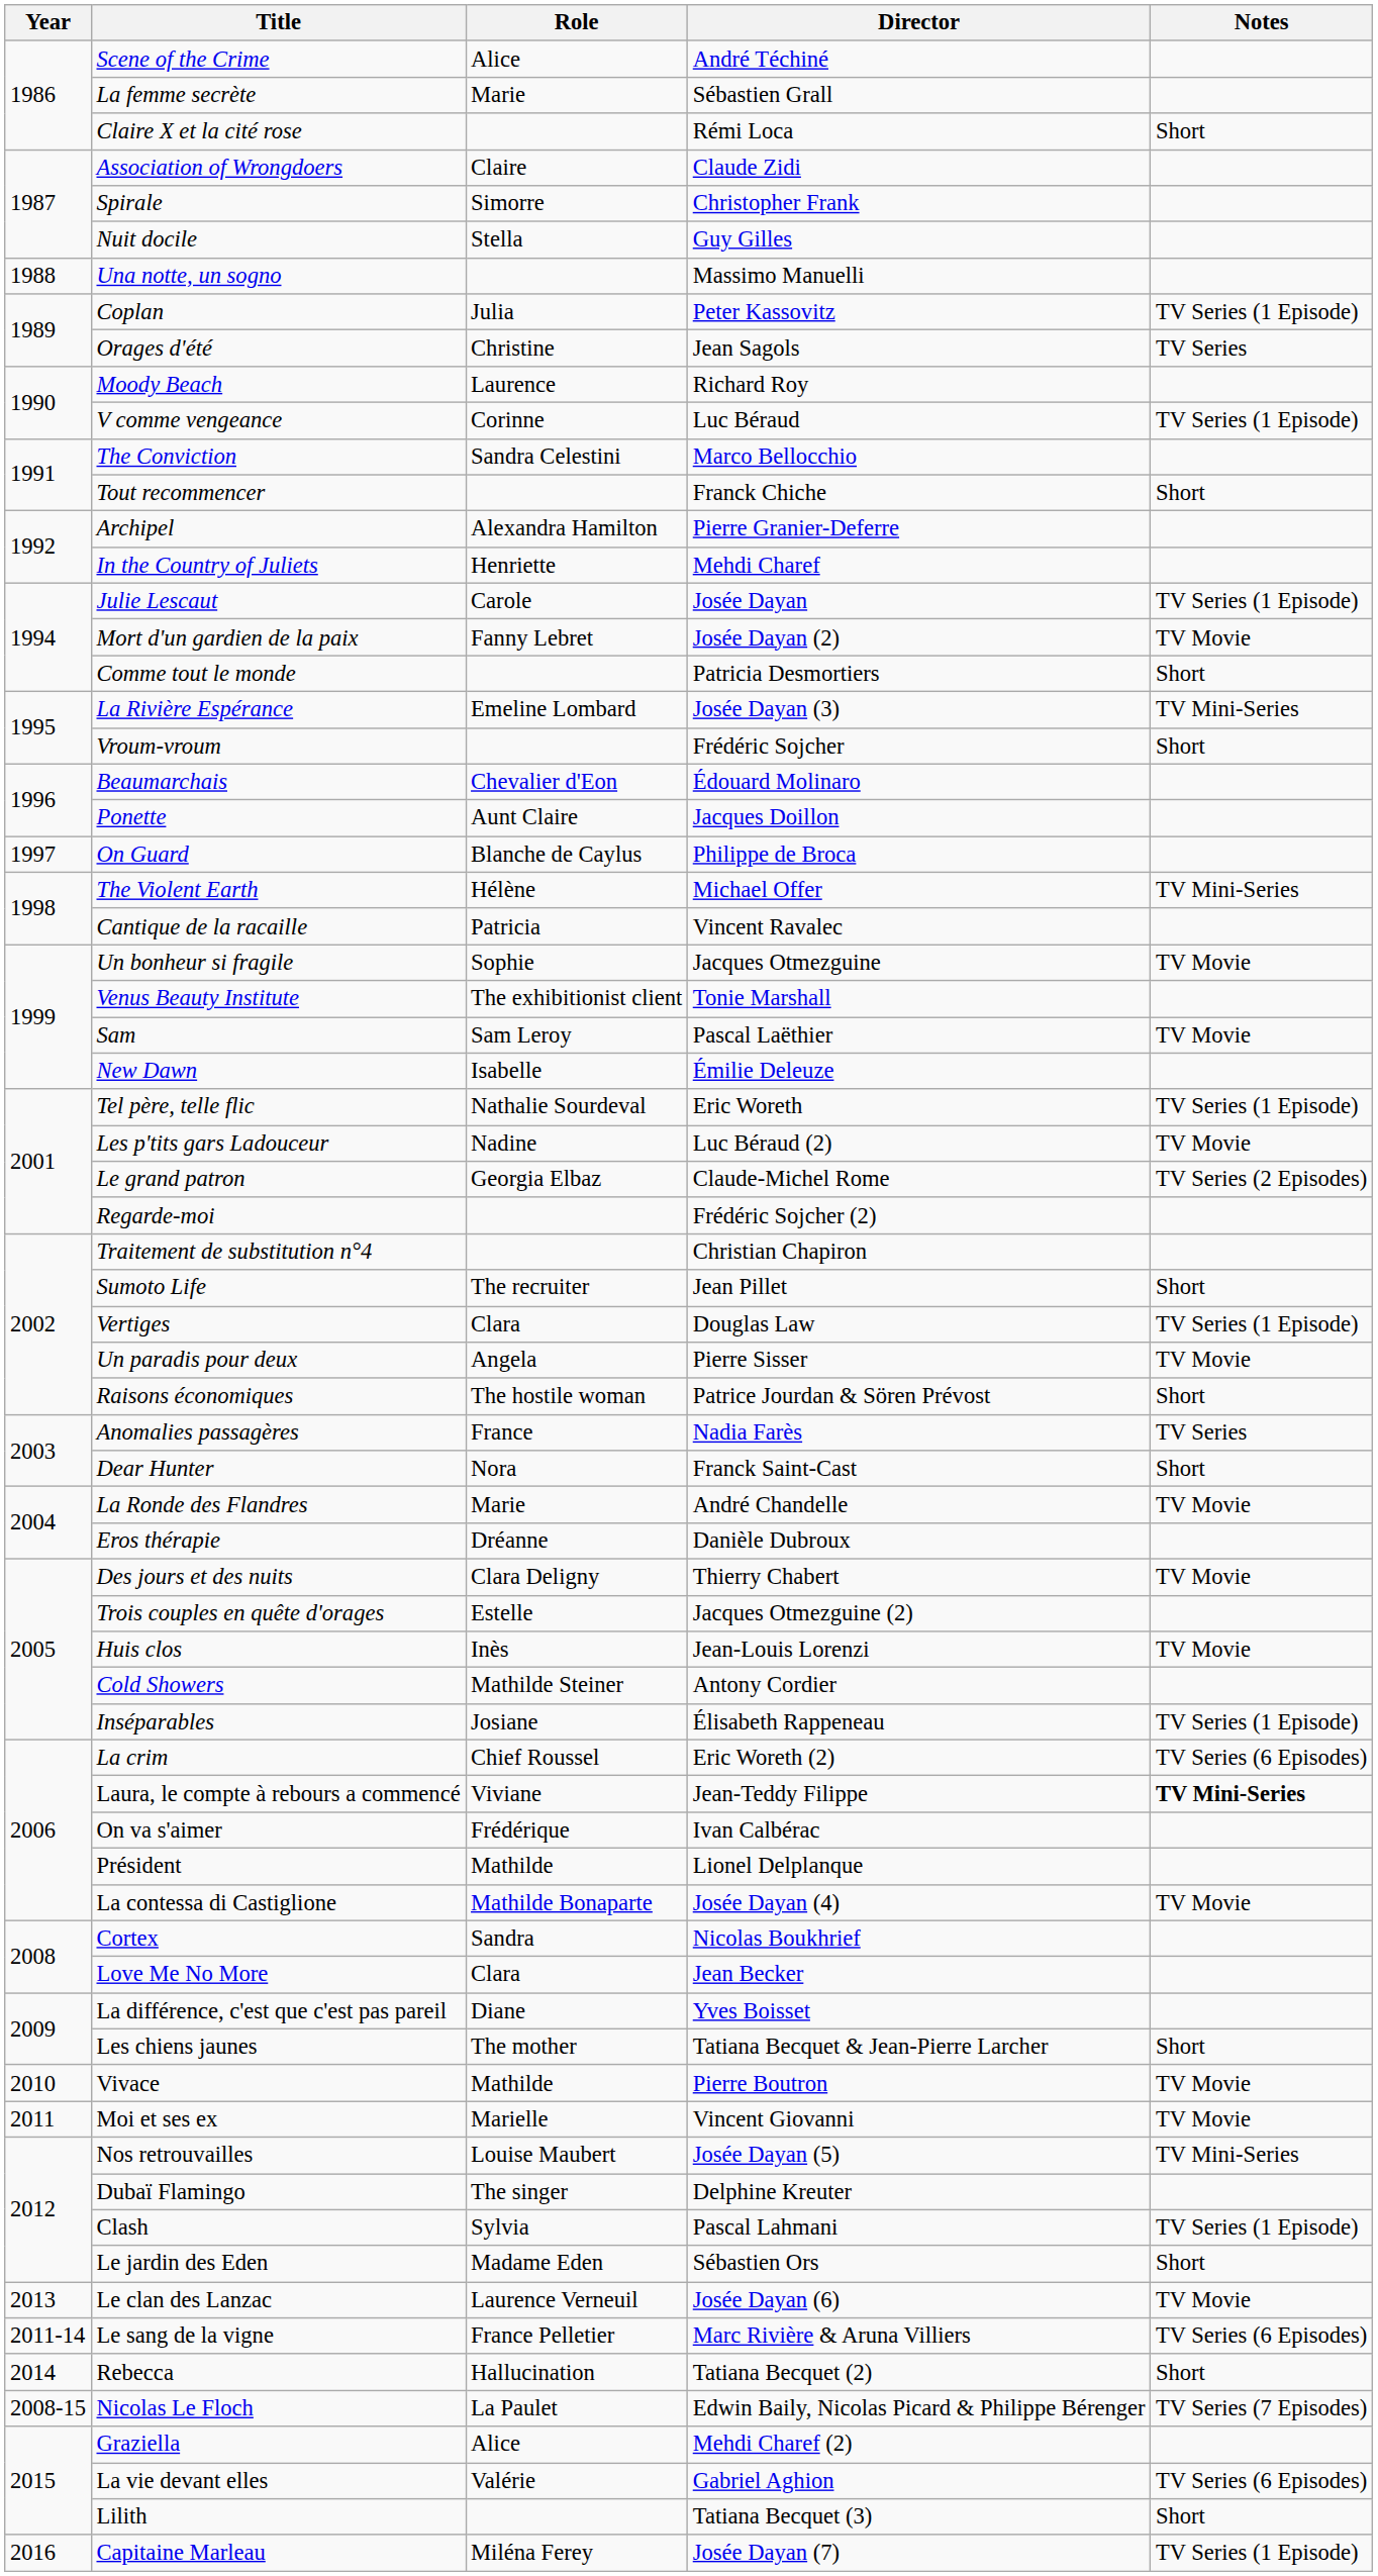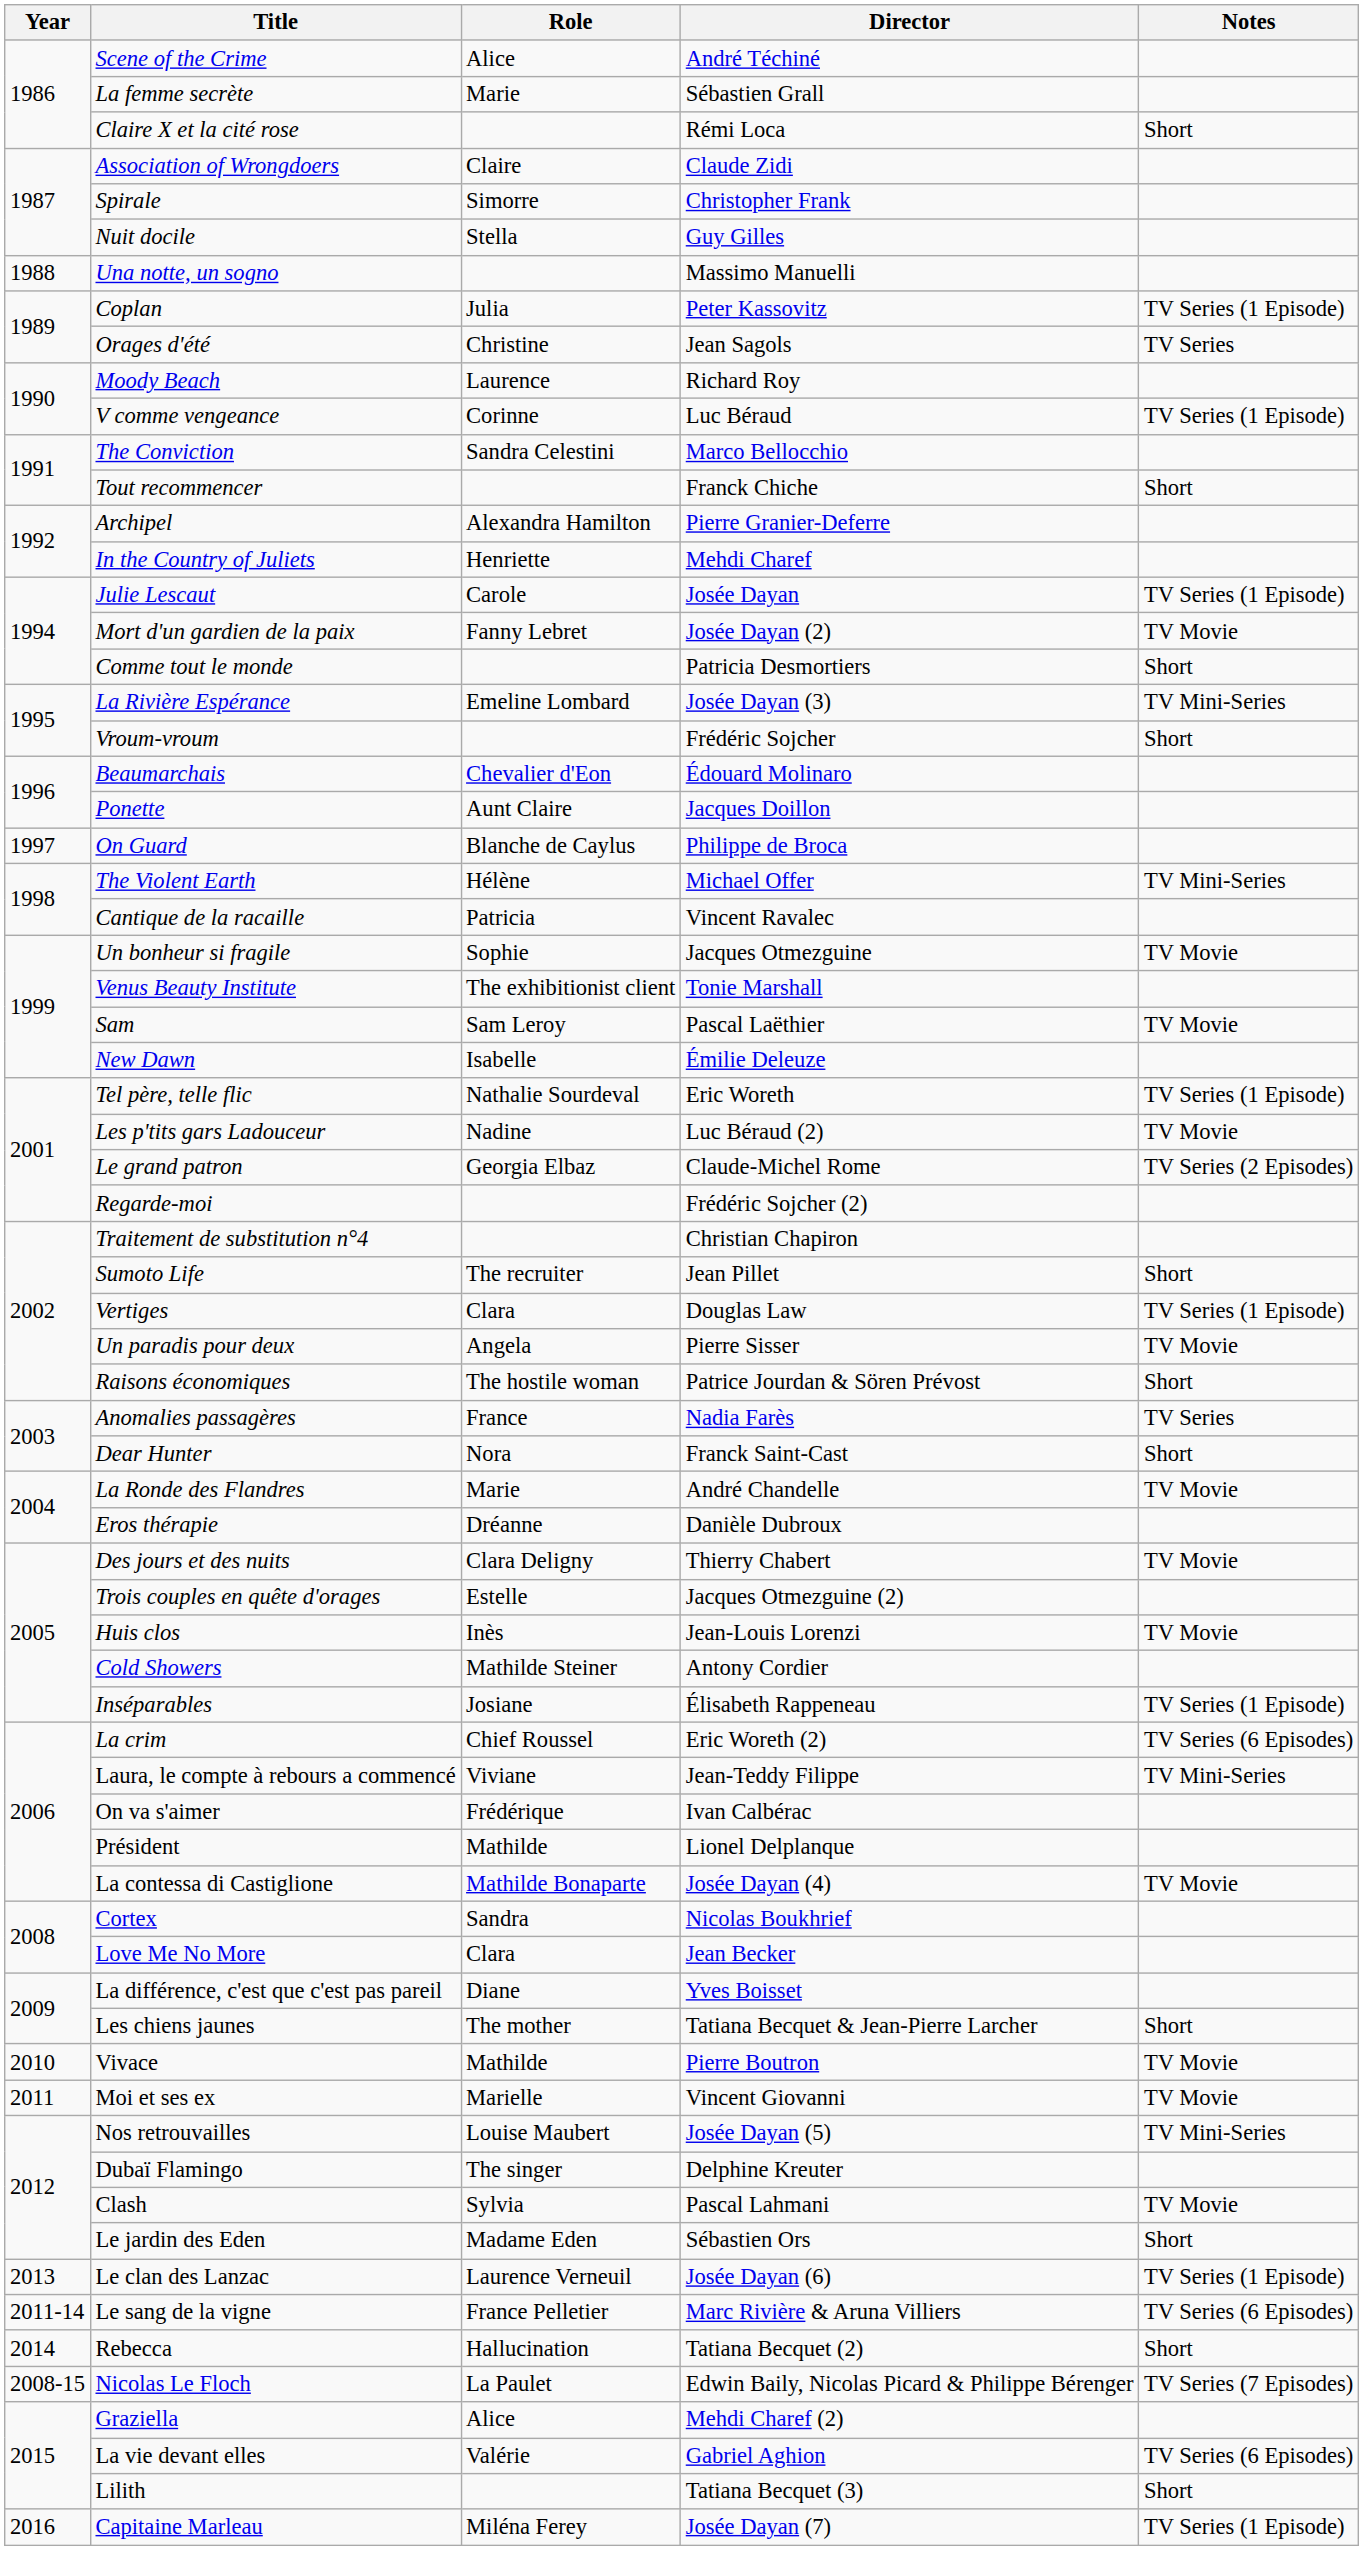 <table class="wikitable sortable">
 <tr>
 <th>Year</th>
 <th>Title</th>
 <th>Role</th>
 <th>Director</th>
 <th class="unsortable">Notes</th>
 </tr>
 <tr>
 <td rowspan=3>1986</td>
 <td><em><a href='#'>Scene of the Crime</a></em></td>
 <td>Alice</td>
 <td><a href='#'>André Téchiné</a></td>
 <td></td>
 </tr>
 <tr>
 <td><em>La femme secrète</em></td>
 <td>Marie</td>
 <td>Sébastien Grall</td>
 <td></td>
 </tr>
 <tr>
 <td><em>Claire X et la cité rose</em></td>
 <td></td>
 <td>Rémi Loca</td>
 <td>Short</td>
 </tr>
 <tr>
 <td rowspan=3>1987</td>
 <td><em><a href='#'>Association of Wrongdoers</a></em></td>
 <td>Claire</td>
 <td><a href='#'>Claude Zidi</a></td>
 <td></td>
 </tr>
 <tr>
 <td><em>Spirale</em></td>
 <td>Simorre</td>
 <td><a href='#'>Christopher Frank</a></td>
 <td></td>
 </tr>
 <tr>
 <td><em>Nuit docile</em></td>
 <td>Stella</td>
 <td><a href='#'>Guy Gilles</a></td>
 <td></td>
 </tr>
 <tr>
 <td rowspan=1>1988</td>
 <td><em><a href='#'>Una notte, un sogno</a></em></td>
 <td></td>
 <td>Massimo Manuelli</td>
 <td></td>
 </tr>
 <tr>
 <td rowspan=2>1989</td>
 <td><em>Coplan</em></td>
 <td>Julia</td>
 <td><a href='#'>Peter Kassovitz</a></td>
 <td>TV Series (1 Episode)</td>
 </tr>
 <tr>
 <td><em>Orages d'été</em></td>
 <td>Christine</td>
 <td>Jean Sagols</td>
 <td>TV Series</td>
 </tr>
 <tr>
 <td rowspan=2>1990</td>
 <td><em><a href='#'>Moody Beach</a></em></td>
 <td>Laurence</td>
 <td>Richard Roy</td>
 <td></td>
 </tr>
 <tr>
 <td><em>V comme vengeance</em></td>
 <td>Corinne</td>
 <td>Luc Béraud</td>
 <td>TV Series (1 Episode)</td>
 </tr>
 <tr>
 <td rowspan=2>1991</td>
 <td><em><a href='#'>The Conviction</a></em></td>
 <td>Sandra Celestini</td>
 <td><a href='#'>Marco Bellocchio</a></td>
 <td></td>
 </tr>
 <tr>
 <td><em>Tout recommencer</em></td>
 <td></td>
 <td>Franck Chiche</td>
 <td>Short</td>
 </tr>
 <tr>
 <td rowspan=2>1992</td>
 <td><em>Archipel</em></td>
 <td>Alexandra Hamilton</td>
 <td><a href='#'>Pierre Granier-Deferre</a></td>
 <td></td>
 </tr>
 <tr>
 <td><em><a href='#'>In the Country of Juliets</a></em></td>
 <td>Henriette</td>
 <td><a href='#'>Mehdi Charef</a></td>
 <td></td>
 </tr>
 <tr>
 <td rowspan=3>1994</td>
 <td><em><a href='#'>Julie Lescaut</a></em></td>
 <td>Carole</td>
 <td><a href='#'>Josée Dayan</a></td>
 <td>TV Series (1 Episode)</td>
 </tr>
 <tr>
 <td><em>Mort d'un gardien de la paix</em></td>
 <td>Fanny Lebret</td>
 <td><a href='#'>Josée Dayan</a> (2)</td>
 <td>TV Movie</td>
 </tr>
 <tr>
 <td><em>Comme tout le monde</em></td>
 <td></td>
 <td>Patricia Desmortiers</td>
 <td>Short</td>
 </tr>
 <tr>
 <td rowspan=2>1995</td>
 <td><em><a href='#'>La Rivière Espérance</a></em></td>
 <td>Emeline Lombard</td>
 <td><a href='#'>Josée Dayan</a> (3)</td>
 <td>TV Mini-Series</td>
 </tr>
 <tr>
 <td><em>Vroum-vroum</em></td>
 <td></td>
 <td>Frédéric Sojcher</td>
 <td>Short</td>
 </tr>
 <tr>
 <td rowspan=2>1996</td>
 <td><em><a href='#'>Beaumarchais</a></em></td>
 <td><a href='#'>Chevalier d'Eon</a></td>
 <td><a href='#'>Édouard Molinaro</a></td>
 <td></td>
 </tr>
 <tr>
 <td><em><a href='#'>Ponette</a></em></td>
 <td>Aunt Claire</td>
 <td><a href='#'>Jacques Doillon</a></td>
 <td></td>
 </tr>
 <tr>
 <td rowspan=1>1997</td>
 <td><em><a href='#'>On Guard</a></em></td>
 <td>Blanche de Caylus</td>
 <td><a href='#'>Philippe de Broca</a></td>
 <td></td>
 </tr>
 <tr>
 <td rowspan=2>1998</td>
 <td><em><a href='#'>The Violent Earth</a></em></td>
 <td>Hélène</td>
 <td><a href='#'>Michael Offer</a></td>
 <td>TV Mini-Series</td>
 </tr>
 <tr>
 <td><em>Cantique de la racaille</em></td>
 <td>Patricia</td>
 <td>Vincent Ravalec</td>
 <td></td>
 </tr>
 <tr>
 <td rowspan=4>1999</td>
 <td><em>Un bonheur si fragile</em></td>
 <td>Sophie</td>
 <td>Jacques Otmezguine</td>
 <td>TV Movie</td>
 </tr>
 <tr>
 <td><em><a href='#'>Venus Beauty Institute</a></em></td>
 <td>The exhibitionist client</td>
 <td><a href='#'>Tonie Marshall</a></td>
 <td></td>
 </tr>
 <tr>
 <td><em>Sam</em></td>
 <td>Sam Leroy</td>
 <td>Pascal Laëthier</td>
 <td>TV Movie</td>
 </tr>
 <tr>
 <td><em><a href='#'>New Dawn</a></em></td>
 <td>Isabelle</td>
 <td><a href='#'>Émilie Deleuze</a></td>
 <td></td>
 </tr>
 <tr>
 <td rowspan=4>2001</td>
 <td><em>Tel père, telle flic</em></td>
 <td>Nathalie Sourdeval</td>
 <td>Eric Woreth</td>
 <td>TV Series (1 Episode)</td>
 </tr>
 <tr>
 <td><em>Les p'tits gars Ladouceur</em></td>
 <td>Nadine</td>
 <td>Luc Béraud (2)</td>
 <td>TV Movie</td>
 </tr>
 <tr>
 <td><em>Le grand patron</em></td>
 <td>Georgia Elbaz</td>
 <td>Claude-Michel Rome</td>
 <td>TV Series (2 Episodes)</td>
 </tr>
 <tr>
 <td><em>Regarde-moi</em></td>
 <td></td>
 <td>Frédéric Sojcher (2)</td>
 <td></td>
 </tr>
 <tr>
 <td rowspan=5>2002</td>
 <td><em>Traitement de substitution n°4</em></td>
 <td></td>
 <td>Christian Chapiron</td>
 <td></td>
 </tr>
 <tr>
 <td><em>Sumoto Life</em></td>
 <td>The recruiter</td>
 <td>Jean Pillet</td>
 <td>Short</td>
 </tr>
 <tr>
 <td><em>Vertiges</em></td>
 <td>Clara</td>
 <td>Douglas Law</td>
 <td>TV Series (1 Episode)</td>
 </tr>
 <tr>
 <td><em>Un paradis pour deux</em></td>
 <td>Angela</td>
 <td>Pierre Sisser</td>
 <td>TV Movie</td>
 </tr>
 <tr>
 <td><em>Raisons économiques</em></td>
 <td>The hostile woman</td>
 <td>Patrice Jourdan & Sören Prévost</td>
 <td>Short</td>
 </tr>
 <tr>
 <td rowspan=2>2003</td>
 <td><em>Anomalies passagères</em></td>
 <td>France</td>
 <td><a href='#'>Nadia Farès</a></td>
 <td>TV Series</td>
 </tr>
 <tr>
 <td><em>Dear Hunter</em></td>
 <td>Nora</td>
 <td>Franck Saint-Cast</td>
 <td>Short</td>
 </tr>
 <tr>
 <td rowspan=2>2004</td>
 <td><em>La Ronde des Flandres</em></td>
 <td>Marie</td>
 <td>André Chandelle</td>
 <td>TV Movie</td>
 </tr>
 <tr>
 <td><em>Eros thérapie</em></td>
 <td>Dréanne</td>
 <td>Danièle Dubroux</td>
 <td></td>
 </tr>
 <tr>
 <td rowspan=5>2005</td>
 <td><em>Des jours et des nuits</em></td>
 <td>Clara Deligny</td>
 <td>Thierry Chabert</td>
 <td>TV Movie</td>
 </tr>
 <tr>
 <td><em>Trois couples en quête d'orages</em></td>
 <td>Estelle</td>
 <td>Jacques Otmezguine (2)</td>
 <td></td>
 </tr>
 <tr>
 <td><em>Huis clos</em></td>
 <td>Inès</td>
 <td>Jean-Louis Lorenzi</td>
 <td>TV Movie</td>
 </tr>
 <tr>
 <td><em><a href='#'>Cold Showers</a></em></td>
 <td>Mathilde Steiner</td>
 <td>Antony Cordier</td>
 <td></td>
 </tr>
 <tr>
 <td><em>Inséparables</em></td>
 <td>Josiane</td>
 <td>Élisabeth Rappeneau</td>
 <td>TV Series (1 Episode)</td>
 </tr>
 <tr>
 <td rowspan=5>2006</td>
 <td><em>La crim<strong></td>
 <td>Chief Roussel</td>
 <td>Eric Woreth (2)</td>
 <td>TV Series (6 Episodes)</td>
 </tr>
 <tr>
 <td></em>Laura, le compte à rebours a commencé<em></td>
 <td>Viviane</td>
 <td>Jean-Teddy Filippe</td>
-<td><strong>TV Mini-Series</strong></td>
+<td>TV Mini-Series</td>
 </tr>
 <tr>
 <td></em>On va s'aimer<em></td>
 <td>Frédérique</td>
 <td>Ivan Calbérac</td>
 <td></td>
 </tr>
 <tr>
 <td></em>Président<em></td>
 <td>Mathilde</td>
 <td>Lionel Delplanque</td>
 <td></td>
 </tr>
 <tr>
 <td></em>La contessa di Castiglione<em></td>
 <td><a href='#'>Mathilde Bonaparte</a></td>
 <td><a href='#'>Josée Dayan</a> (4)</td>
 <td>TV Movie</td>
 </tr>
 <tr>
 <td rowspan=2>2008</td>
 <td></em><a href='#'>Cortex</a><em></td>
 <td>Sandra</td>
 <td><a href='#'>Nicolas Boukhrief</a></td>
 <td></td>
 </tr>
 <tr>
 <td></em><a href='#'>Love Me No More</a><em></td>
 <td>Clara</td>
 <td><a href='#'>Jean Becker</a></td>
 <td></td>
 </tr>
 <tr>
 <td rowspan=2>2009</td>
 <td></em>La différence, c'est que c'est pas pareil<em></td>
 <td>Diane</td>
 <td><a href='#'>Yves Boisset</a></td>
 <td></td>
 </tr>
 <tr>
 <td></em>Les chiens jaunes<em></td>
 <td>The mother</td>
 <td>Tatiana Becquet & Jean-Pierre Larcher</td>
 <td>Short</td>
 </tr>
 <tr>
 <td rowspan=1>2010</td>
 <td></em>Vivace<em></td>
 <td>Mathilde</td>
 <td><a href='#'>Pierre Boutron</a></td>
 <td>TV Movie</td>
 </tr>
 <tr>
 <td rowspan=1>2011</td>
 <td></em>Moi et ses ex<em></td>
 <td>Marielle</td>
 <td>Vincent Giovanni</td>
 <td>TV Movie</td>
 </tr>
 <tr>
 <td rowspan=4>2012</td>
 <td></em>Nos retrouvailles<em></td>
 <td>Louise Maubert</td>
 <td><a href='#'>Josée Dayan</a> (5)</td>
 <td>TV Mini-Series</td>
 </tr>
 <tr>
 <td></em>Dubaï Flamingo<em></td>
 <td>The singer</td>
 <td>Delphine Kreuter</td>
 <td></td>
 </tr>
 <tr>
 <td></em>Clash<em></td>
 <td>Sylvia</td>
 <td>Pascal Lahmani</td>
-<td>TV Series (1 Episode)</td>
+<td>TV Movie</td>
 </tr>
 <tr>
 <td></em>Le jardin des Eden<em></td>
 <td>Madame Eden</td>
 <td>Sébastien Ors</td>
 <td>Short</td>
 </tr>
 <tr>
 <td rowspan=1>2013</td>
 <td></em>Le clan des Lanzac<em></td>
 <td>Laurence Verneuil</td>
 <td><a href='#'>Josée Dayan</a> (6)</td>
-<td>TV Movie</td>
+<td>TV Series (1 Episode)</td>
 </tr>
 <tr>
 <td rowspan=1>2011-14</td>
 <td></em>Le sang de la vigne<em></td>
 <td>France Pelletier</td>
 <td><a href='#'>Marc Rivière</a> & Aruna Villiers</td>
 <td>TV Series (6 Episodes)</td>
 </tr>
 <tr>
 <td rowspan=1>2014</td>
 <td></em>Rebecca<em></td>
 <td>Hallucination</td>
 <td>Tatiana Becquet (2)</td>
 <td>Short</td>
 </tr>
 <tr>
 <td rowspan=1>2008-15</td>
 <td></em><a href='#'>Nicolas Le Floch</a><em></td>
 <td>La Paulet</td>
 <td>Edwin Baily, Nicolas Picard & Philippe Bérenger</td>
 <td>TV Series (7 Episodes)</td>
 </tr>
 <tr>
 <td rowspan=3>2015</td>
 <td></em><a href='#'>Graziella</a><em></td>
 <td>Alice</td>
 <td><a href='#'>Mehdi Charef</a> (2)</td>
 <td></td>
 </tr>
 <tr>
 <td></em>La vie devant elles<em></td>
 <td>Valérie</td>
 <td><a href='#'>Gabriel Aghion</a></td>
 <td>TV Series (6 Episodes)</td>
 </tr>
 <tr>
 <td></em>Lilith<em></td>
 <td></td>
 <td>Tatiana Becquet (3)</td>
 <td>Short</td>
 </tr>
 <tr>
 <td rowspan=1>2016</td>
 <td></em><a href='#'>Capitaine Marleau</a><em></td>
 <td>Miléna Ferey</td>
 <td><a href='#'>Josée Dayan</a> (7)</td>
 <td>TV Series (1 Episode)</td>
 </tr>
 <tr>
 </tr>
 </table>
